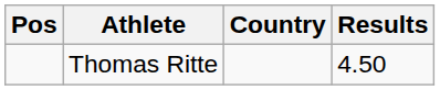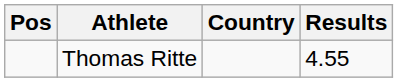 <table class="wikitable">
 <tr>
 <th>Pos</th>
 <th>Athlete</th>
 <th>Country</th>
 <th>Results</th>
 </tr>
 <tr>
 <td align="center"></td>
 <td>Thomas Ritte</td>
 <td></td>
-<td>4.50</td>
+<td>4.55</td>
 </tr>
 </table>
